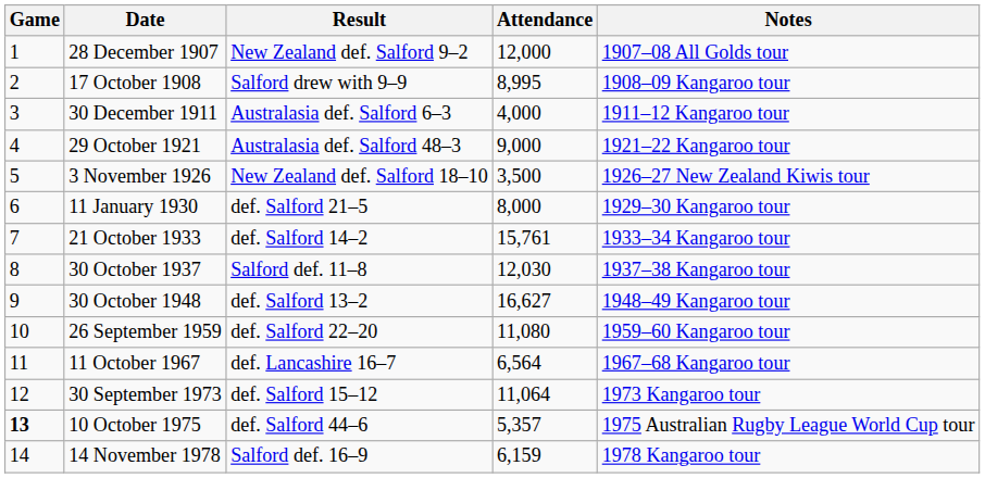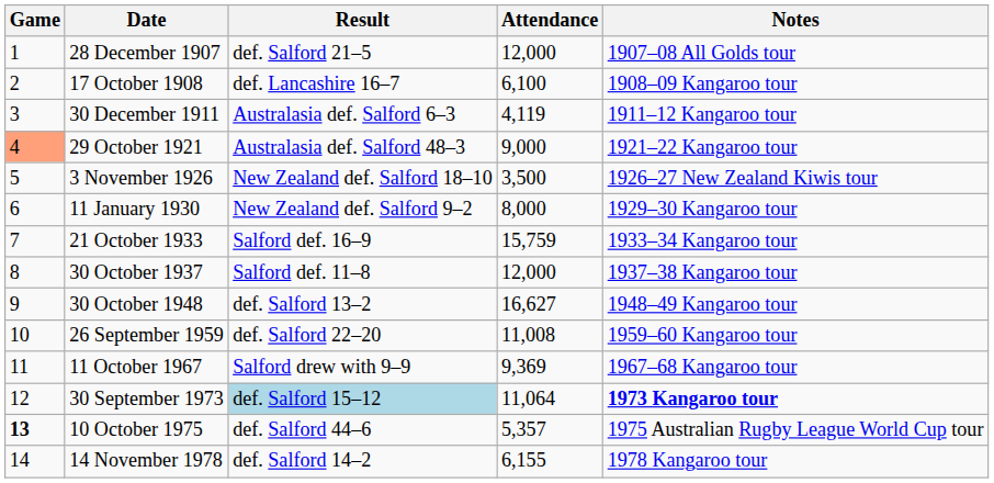 <table class="wikitable">
 <tr>
 <th>Game</th>
 <th>Date</th>
 <th>Result</th>
 <th>Attendance</th>
 <th>Notes</th>
 </tr>
 <tr>
 <td>1</td>
 <td>28 December 1907</td>
-<td> <a href='#'>New Zealand</a> def.  <a href='#'>Salford</a> 9–2</td>
+<td>  def.  <a href='#'>Salford</a> 21–5</td>
 <td>12,000</td>
 <td><a href='#'>1907–08 All Golds tour</a></td>
 </tr>
 <tr>
 <td>2</td>
 <td>17 October 1908</td>
-<td> <a href='#'>Salford</a> drew with   9–9</td>
-<td>8,995</td>
+<td>  def.  <a href='#'>Lancashire</a> 16–7</td>
+<td>6,100</td>
 <td><a href='#'>1908–09 Kangaroo tour</a></td>
 </tr>
 <tr>
 <td>3</td>
 <td>30 December 1911</td>
 <td> <a href='#'>Australasia</a> def.  <a href='#'>Salford</a> 6–3</td>
-<td>4,000</td>
+<td>4,119</td>
 <td><a href='#'>1911–12 Kangaroo tour</a></td>
 </tr>
 <tr>
-<td>4</td>
+<td style="background: lightsalmon;">4</td>
 <td>29 October 1921</td>
 <td> <a href='#'>Australasia</a> def.  <a href='#'>Salford</a> 48–3</td>
 <td>9,000</td>
 <td><a href='#'>1921–22 Kangaroo tour</a></td>
 </tr>
 <tr>
 <td>5</td>
 <td>3 November 1926</td>
 <td> <a href='#'>New Zealand</a> def.  <a href='#'>Salford</a> 18–10</td>
 <td>3,500</td>
 <td><a href='#'>1926–27 New Zealand Kiwis tour</a></td>
 </tr>
 <tr>
 <td>6</td>
 <td>11 January 1930</td>
-<td>  def.  <a href='#'>Salford</a> 21–5</td>
+<td> <a href='#'>New Zealand</a> def.  <a href='#'>Salford</a> 9–2</td>
 <td>8,000</td>
 <td><a href='#'>1929–30 Kangaroo tour</a></td>
 </tr>
 <tr>
 <td>7</td>
 <td>21 October 1933</td>
-<td>  def.  <a href='#'>Salford</a> 14–2</td>
-<td>15,761</td>
+<td> <a href='#'>Salford</a> def.   16–9</td>
+<td>15,759</td>
 <td><a href='#'>1933–34 Kangaroo tour</a></td>
 </tr>
 <tr>
 <td>8</td>
 <td>30 October 1937</td>
 <td> <a href='#'>Salford</a> def.   11–8</td>
-<td>12,030</td>
+<td>12,000</td>
 <td><a href='#'>1937–38 Kangaroo tour</a></td>
 </tr>
 <tr>
 <td>9</td>
 <td>30 October 1948</td>
 <td>  def.  <a href='#'>Salford</a> 13–2</td>
 <td>16,627</td>
 <td><a href='#'>1948–49 Kangaroo tour</a></td>
 </tr>
 <tr>
 <td>10</td>
 <td>26 September 1959</td>
 <td>  def.  <a href='#'>Salford</a> 22–20</td>
-<td>11,080</td>
+<td>11,008</td>
 <td><a href='#'>1959–60 Kangaroo tour</a></td>
 </tr>
 <tr>
 <td>11</td>
 <td>11 October 1967</td>
-<td>  def.  <a href='#'>Lancashire</a> 16–7</td>
-<td>6,564</td>
+<td> <a href='#'>Salford</a> drew with   9–9</td>
+<td>9,369</td>
 <td><a href='#'>1967–68 Kangaroo tour</a></td>
 </tr>
 <tr>
 <td>12</td>
 <td>30 September 1973</td>
-<td>  def.  <a href='#'>Salford</a> 15–12</td>
+<td style="background: lightblue;">  def.  <a href='#'>Salford</a> 15–12</td>
 <td>11,064</td>
-<td><a href='#'>1973 Kangaroo tour</a></td>
+<td><strong><a href='#'>1973 Kangaroo tour</a></strong></td>
 </tr>
 <tr>
 <td><strong>13</strong></td>
 <td>10 October 1975</td>
 <td>  def.  <a href='#'>Salford</a> 44–6</td>
 <td>5,357</td>
 <td><a href='#'>1975</a> Australian <a href='#'>Rugby League World Cup</a> tour</td>
 </tr>
 <tr>
 <td>14</td>
 <td>14 November 1978</td>
-<td> <a href='#'>Salford</a> def.   16–9</td>
-<td>6,159</td>
+<td>  def.  <a href='#'>Salford</a> 14–2</td>
+<td>6,155</td>
 <td><a href='#'>1978 Kangaroo tour</a></td>
 </tr>
 </table>
